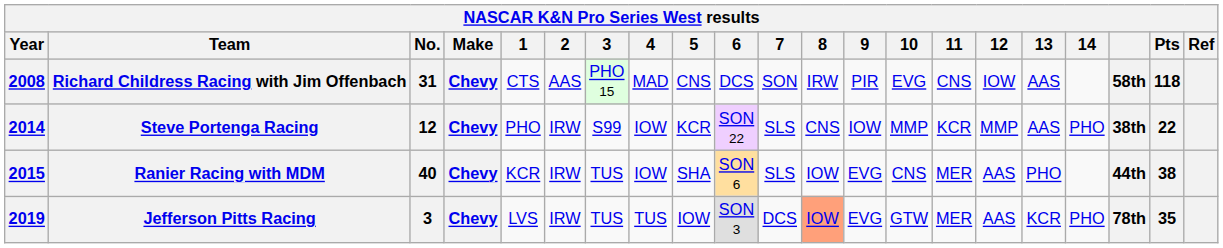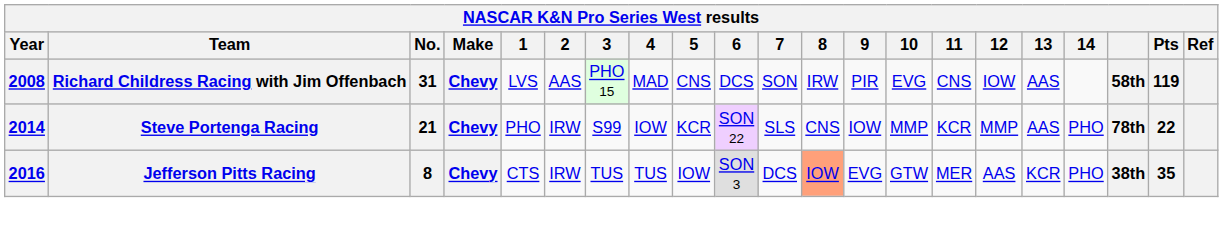 <table class="wikitable" style="text-align:center; font-size:75%">
 <tr>
 <th colspan=21><a href='#'>NASCAR K&N Pro Series West</a> results</th>
 </tr>
 <tr>
 <th>Year</th>
 <th>Team</th>
 <th>No.</th>
 <th>Make</th>
 <th>1</th>
 <th>2</th>
 <th>3</th>
 <th>4</th>
 <th>5</th>
 <th>6</th>
 <th>7</th>
 <th>8</th>
 <th>9</th>
 <th>10</th>
 <th>11</th>
 <th>12</th>
 <th>13</th>
 <th>14</th>
 <th></th>
 <th>Pts</th>
 <th>Ref</th>
 </tr>
 <tr>
 <th><a href='#'>2008</a></th>
 <th><a href='#'>Richard Childress Racing</a> with Jim Offenbach</th>
 <th>31</th>
 <th><a href='#'>Chevy</a></th>
-<td><a href='#'>CTS</a></td>
+<td><a href='#'>LVS</a></td>
 <td><a href='#'>AAS</a></td>
 <td style="background:#DFFFDF;"><a href='#'>PHO</a><br><small>15</small></td>
 <td><a href='#'>MAD</a></td>
 <td><a href='#'>CNS</a></td>
 <td><a href='#'>DCS</a></td>
 <td><a href='#'>SON</a></td>
 <td><a href='#'>IRW</a></td>
 <td><a href='#'>PIR</a></td>
 <td><a href='#'>EVG</a></td>
 <td><a href='#'>CNS</a></td>
 <td><a href='#'>IOW</a></td>
 <td><a href='#'>AAS</a></td>
 <td></td>
 <th>58th</th>
-<th>118</th>
+<th>119</th>
 <th></th>
 </tr>
 <tr>
 <th><a href='#'>2014</a></th>
 <th><a href='#'>Steve Portenga Racing</a></th>
-<th>12</th>
+<th>21</th>
 <th><a href='#'>Chevy</a></th>
 <td><a href='#'>PHO</a></td>
 <td><a href='#'>IRW</a></td>
 <td><a href='#'>S99</a></td>
 <td><a href='#'>IOW</a></td>
 <td><a href='#'>KCR</a></td>
 <td style="background:#EFCFFF;"><a href='#'>SON</a><br><small>22</small></td>
 <td><a href='#'>SLS</a></td>
 <td><a href='#'>CNS</a></td>
 <td><a href='#'>IOW</a></td>
 <td><a href='#'>MMP</a></td>
 <td><a href='#'>KCR</a></td>
 <td><a href='#'>MMP</a></td>
 <td><a href='#'>AAS</a></td>
 <td><a href='#'>PHO</a></td>
-<th>38th</th>
+<th>78th</th>
 <th>22</th>
 <th></th>
 </tr>
 <tr>
-<th><a href='#'>2015</a></th>
-<th><a href='#'>Ranier Racing with MDM</a></th>
-<th>40</th>
+<th><a href='#'>2016</a></th>
+<th><a href='#'>Jefferson Pitts Racing</a></th>
+<th>8</th>
 <th><a href='#'>Chevy</a></th>
-<td><a href='#'>KCR</a></td>
-<td><a href='#'>IRW</a></td>
-<td><a href='#'>TUS</a></td>
-<td><a href='#'>IOW</a></td>
-<td><a href='#'>SHA</a></td>
-<td style="background:#FFDF9F;"><a href='#'>SON</a><br><small>6</small></td>
-<td><a href='#'>SLS</a></td>
-<td><a href='#'>IOW</a></td>
-<td><a href='#'>EVG</a></td>
-<td><a href='#'>CNS</a></td>
-<td><a href='#'>MER</a></td>
-<td><a href='#'>AAS</a></td>
-<td><a href='#'>PHO</a></td>
-<td></td>
-<th>44th</th>
-<th>38</th>
-<th></th>
-</tr>
-<tr>
-<th><a href='#'>2019</a></th>
-<th><a href='#'>Jefferson Pitts Racing</a></th>
-<th>3</th>
-<th><a href='#'>Chevy</a></th>
-<td><a href='#'>LVS</a></td>
+<td><a href='#'>CTS</a></td>
 <td><a href='#'>IRW</a></td>
 <td><a href='#'>TUS</a></td>
 <td><a href='#'>TUS</a></td>
 <td><a href='#'>IOW</a></td>
 <td style="background:#DFDFDF;"><a href='#'>SON</a><br><small>3</small></td>
 <td><a href='#'>DCS</a></td>
 <td style="background: lightsalmon;"><a href='#'>IOW</a></td>
 <td><a href='#'>EVG</a></td>
 <td><a href='#'>GTW</a></td>
 <td><a href='#'>MER</a></td>
 <td><a href='#'>AAS</a></td>
 <td><a href='#'>KCR</a></td>
 <td><a href='#'>PHO</a></td>
-<th>78th</th>
+<th>38th</th>
 <th>35</th>
 <th></th>
 </tr>
 </table>
